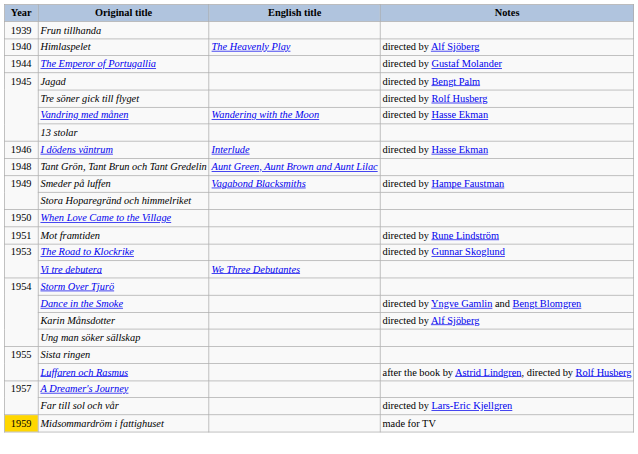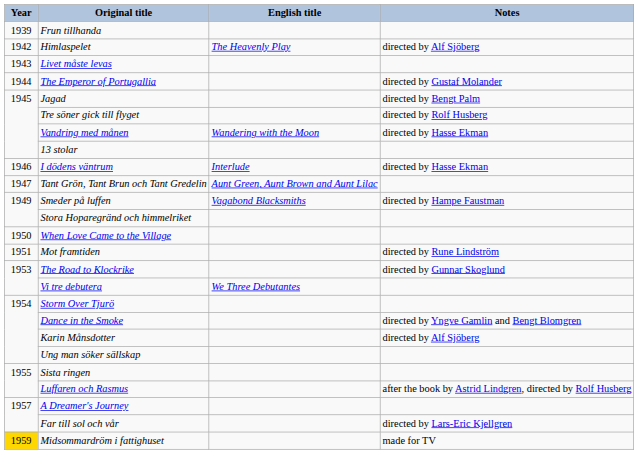 <table class="wikitable" style="font-size:90%;">
 <tr>
 <th style="background:#B0C4DE;" width="40">Year</th>
 <th style="background:#B0C4DE;">Original title</th>
 <th style="background:#B0C4DE;">English title</th>
 <th style="background:#B0C4DE;">Notes</th>
 </tr>
 <tr>
 <td align="center">1939</td>
 <td><em>Frun tillhanda</em></td>
 <td></td>
 <td></td>
 </tr>
 <tr>
-<td align="center">1940</td>
+<td align="center">1942</td>
 <td><em>Himlaspelet</em></td>
 <td><em><a href='#'>The Heavenly Play</a></em></td>
 <td>directed by <a href='#'>Alf Sjöberg</a></td>
+</tr>
+<tr>
+<td align="center">1943</td>
+<td><em><a href='#'>Livet måste levas</a></em></td>
+<td></td>
+<td></td>
 </tr>
 <tr>
 <td align="center">1944</td>
 <td><em><a href='#'>The Emperor of Portugallia</a></em></td>
 <td></td>
 <td>directed by <a href='#'>Gustaf Molander</a></td>
 </tr>
 <tr>
 <td rowspan="4" valign="top" align="center">1945</td>
 <td><em>Jagad</em></td>
 <td></td>
 <td>directed by <a href='#'>Bengt Palm</a></td>
 </tr>
 <tr>
 <td><em>Tre söner gick till flyget</em></td>
 <td></td>
 <td>directed by <a href='#'>Rolf Husberg</a></td>
 </tr>
 <tr>
 <td><em><a href='#'>Vandring med månen</a></em></td>
 <td><em><a href='#'>Wandering with the Moon</a></em></td>
 <td>directed by <a href='#'>Hasse Ekman</a></td>
 </tr>
 <tr>
 <td><em>13 stolar</em></td>
 <td><em></em></td>
 <td></td>
 </tr>
 <tr>
 <td align="center">1946</td>
 <td><em><a href='#'>I dödens väntrum</a></em></td>
 <td><em><a href='#'>Interlude</a></em></td>
 <td>directed by <a href='#'>Hasse Ekman</a></td>
 </tr>
 <tr>
-<td align="center">1948</td>
+<td align="center">1947</td>
 <td><em>Tant Grön, Tant Brun och Tant Gredelin</em></td>
 <td><em><a href='#'>Aunt Green, Aunt Brown and Aunt Lilac</a></em></td>
 <td></td>
 </tr>
 <tr>
 <td rowspan="2" valign="top" align="center">1949</td>
 <td><em>Smeder på luffen</em></td>
 <td><em><a href='#'>Vagabond Blacksmiths</a></em></td>
 <td>directed by <a href='#'>Hampe Faustman</a></td>
 </tr>
 <tr>
 <td><em>Stora Hoparegränd och himmelriket</em></td>
 <td></td>
 <td></td>
 </tr>
 <tr>
 <td align="center">1950</td>
 <td><em><a href='#'>When Love Came to the Village</a></em></td>
 <td></td>
 <td></td>
 </tr>
 <tr>
 <td align="center">1951</td>
 <td><em>Mot framtiden</em></td>
 <td></td>
 <td>directed by <a href='#'>Rune Lindström</a></td>
 </tr>
 <tr>
 <td rowspan="2" valign="top" align="center">1953</td>
 <td><em><a href='#'>The Road to Klockrike</a></em></td>
 <td></td>
 <td>directed by <a href='#'>Gunnar Skoglund</a></td>
 </tr>
 <tr>
 <td><em><a href='#'>Vi tre debutera</a></em></td>
 <td><em><a href='#'>We Three Debutantes</a></em></td>
 <td></td>
 </tr>
 <tr>
 <td rowspan="4" valign="top" align="center">1954</td>
 <td><em><a href='#'>Storm Over Tjurö</a></em></td>
 <td></td>
 <td></td>
 </tr>
 <tr>
 <td><em><a href='#'>Dance in the Smoke</a></em></td>
 <td></td>
 <td>directed by <a href='#'>Yngve Gamlin</a> and <a href='#'>Bengt Blomgren</a></td>
 </tr>
 <tr>
 <td><em>Karin Månsdotter</em></td>
 <td></td>
 <td>directed by <a href='#'>Alf Sjöberg</a></td>
 </tr>
 <tr>
 <td><em>Ung man söker sällskap</em></td>
 <td></td>
 <td></td>
 </tr>
 <tr>
 <td rowspan="2" valign="top" align="center">1955</td>
 <td><em>Sista ringen</em></td>
 <td></td>
 <td></td>
 </tr>
 <tr>
 <td><em><a href='#'>Luffaren och Rasmus</a></em></td>
 <td></td>
 <td>after the book by <a href='#'>Astrid Lindgren</a>, directed by <a href='#'>Rolf Husberg</a></td>
 </tr>
 <tr>
 <td rowspan="2" valign="top" align="center">1957</td>
 <td><em><a href='#'>A Dreamer's Journey</a></em></td>
 <td></td>
 <td></td>
 </tr>
 <tr>
 <td><em>Far till sol och vår</em></td>
 <td></td>
 <td>directed by <a href='#'>Lars-Eric Kjellgren</a></td>
 </tr>
 <tr>
 <td align="center" style="background: gold;">1959</td>
 <td><em>Midsommardröm i fattighuset</em></td>
 <td></td>
 <td>made for TV</td>
 </tr>
 </table>
